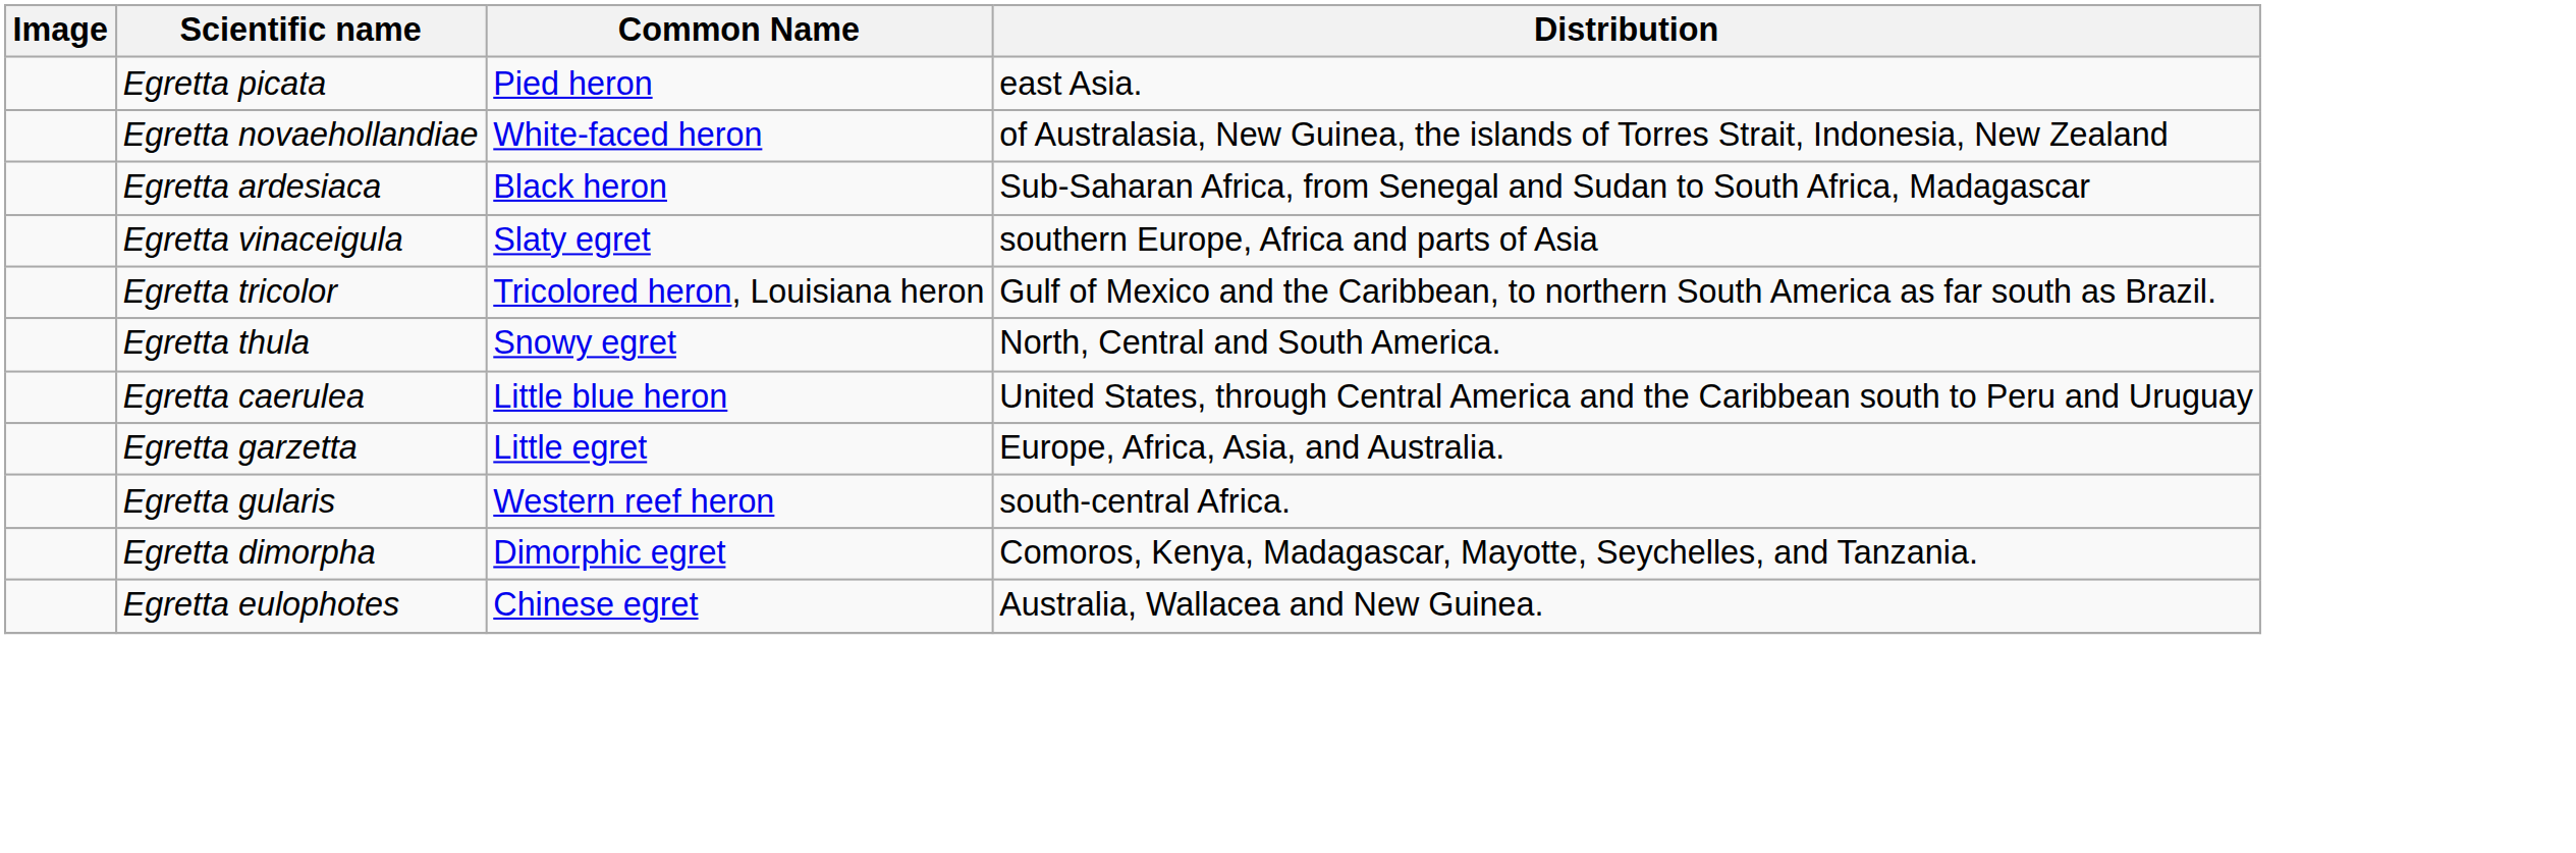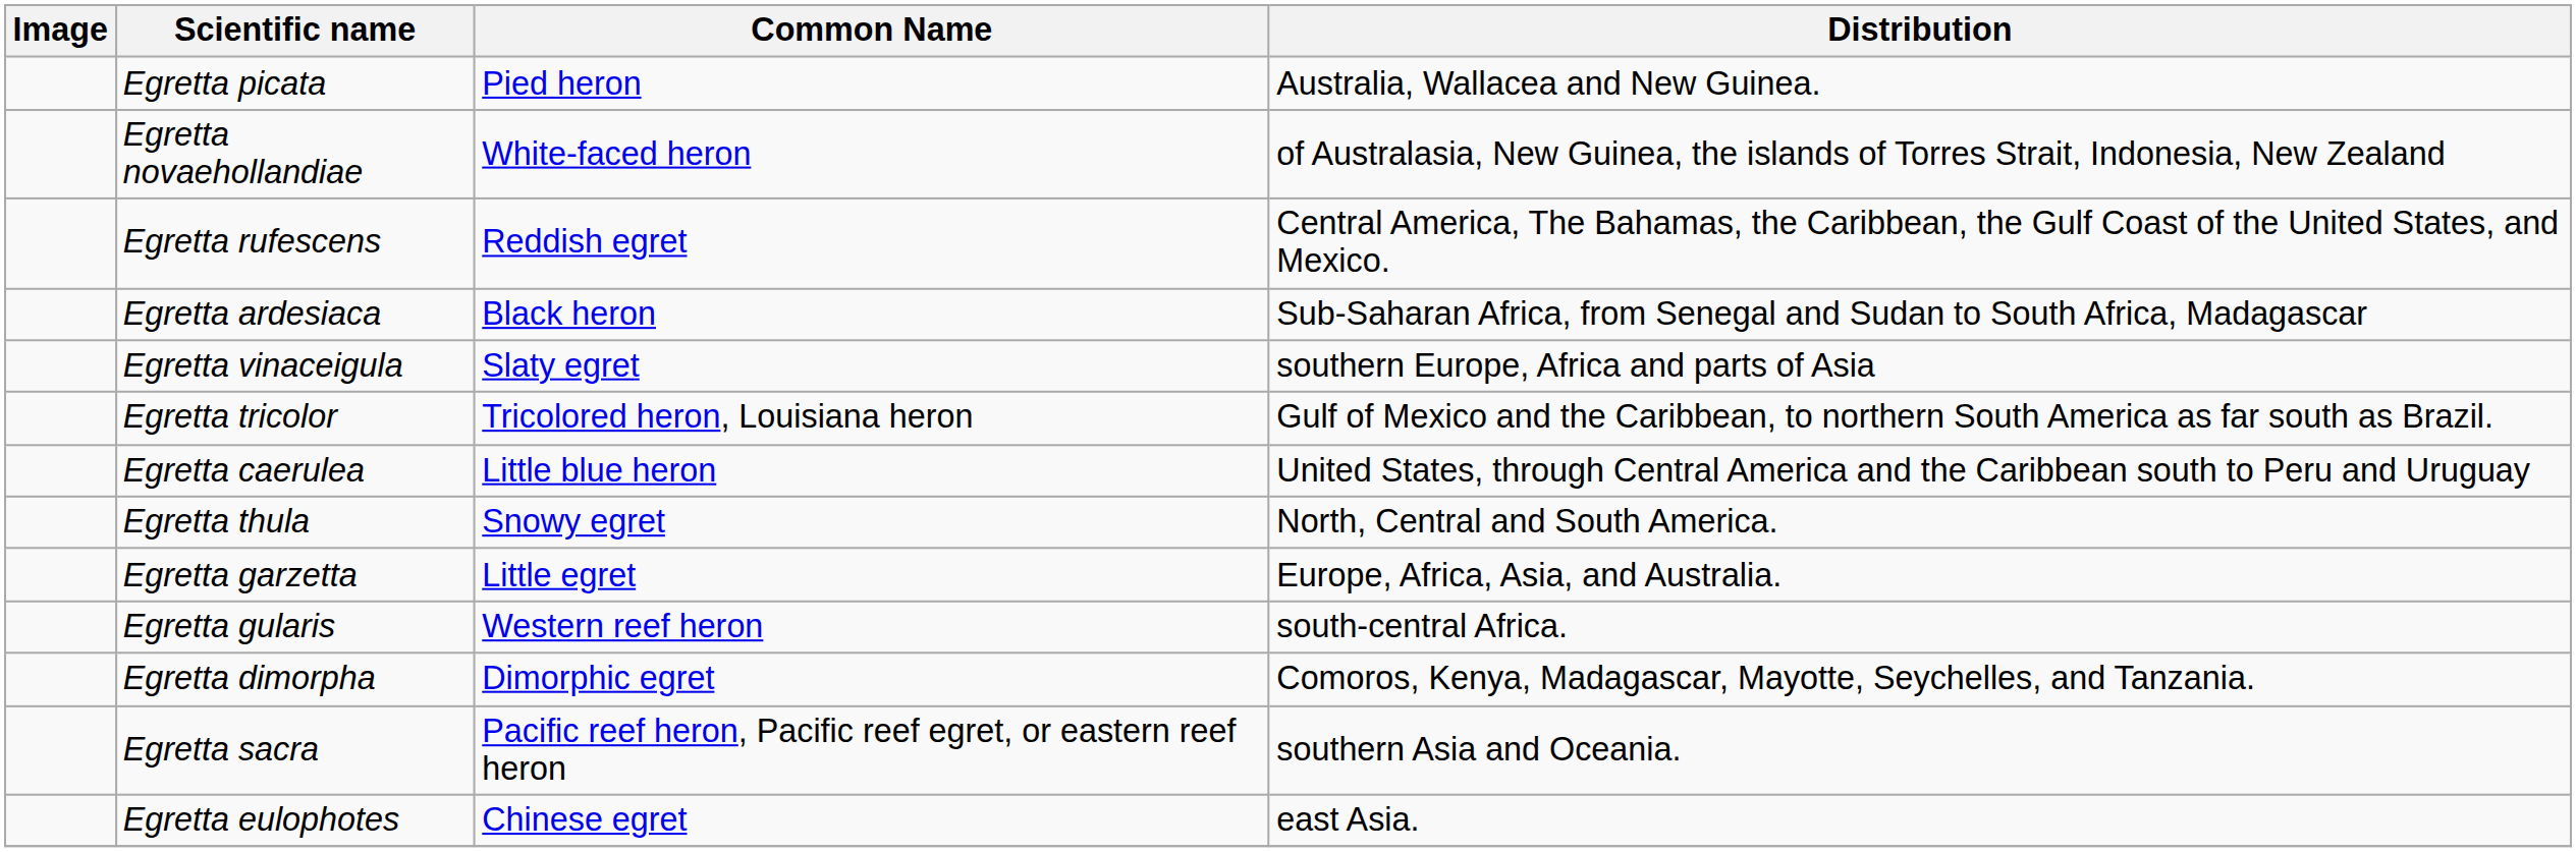 <table class="wikitable">
 <tr>
 <th>Image</th>
 <th>Scientific name</th>
 <th>Common Name</th>
 <th>Distribution</th>
 </tr>
 <tr>
 <td></td>
 <td><em>Egretta picata</em></td>
 <td><a href='#'>Pied heron</a></td>
-<td>east Asia.</td>
+<td>Australia, Wallacea and New Guinea.</td>
 </tr>
 <tr>
 <td></td>
 <td><em>Egretta novaehollandiae</em></td>
 <td><a href='#'>White-faced heron</a></td>
 <td>of Australasia,  New Guinea, the islands of Torres Strait, Indonesia, New Zealand</td>
+</tr>
+<tr>
+<td></td>
+<td><em>Egretta rufescens</em></td>
+<td><a href='#'>Reddish egret</a></td>
+<td>Central America, The Bahamas, the Caribbean, the Gulf Coast of the United States, and Mexico.</td>
 </tr>
 <tr>
 <td></td>
 <td><em>Egretta ardesiaca</em></td>
 <td><a href='#'>Black heron</a></td>
 <td>Sub-Saharan Africa, from Senegal and Sudan to South Africa, Madagascar</td>
 </tr>
 <tr>
 <td></td>
 <td><em>Egretta vinaceigula</em></td>
 <td><a href='#'>Slaty egret</a></td>
 <td>southern Europe, Africa and parts of Asia</td>
 </tr>
 <tr>
 <td></td>
 <td><em>Egretta tricolor</em></td>
 <td><a href='#'>Tricolored heron</a>, Louisiana heron</td>
 <td>Gulf of Mexico and the Caribbean, to northern South America as far south as Brazil.</td>
 </tr>
 <tr>
 <td></td>
+<td><em>Egretta caerulea</em></td>
+<td><a href='#'>Little blue heron</a></td>
+<td>United States, through Central America and the Caribbean south to Peru and Uruguay</td>
+</tr>
+<tr>
+<td></td>
 <td><em>Egretta thula</em></td>
 <td><a href='#'>Snowy egret</a></td>
 <td>North, Central and South America.</td>
-</tr>
-<tr>
-<td></td>
-<td><em>Egretta caerulea</em></td>
-<td><a href='#'>Little blue heron</a></td>
-<td>United States, through Central America and the Caribbean south to Peru and Uruguay</td>
 </tr>
 <tr>
 <td></td>
 <td><em>Egretta garzetta</em></td>
 <td><a href='#'>Little egret</a></td>
 <td>Europe, Africa, Asia, and Australia.</td>
 </tr>
 <tr>
 <td></td>
 <td><em>Egretta gularis</em></td>
 <td><a href='#'>Western reef heron</a></td>
 <td>south-central Africa.</td>
 </tr>
 <tr>
 <td></td>
 <td><em>Egretta dimorpha</em></td>
 <td><a href='#'>Dimorphic egret</a></td>
 <td>Comoros, Kenya, Madagascar, Mayotte, Seychelles, and Tanzania.</td>
 </tr>
 <tr>
 <td></td>
+<td><em>Egretta sacra</em></td>
+<td><a href='#'>Pacific reef heron</a>, Pacific reef egret, or eastern reef heron</td>
+<td>southern Asia and Oceania.</td>
+</tr>
+<tr>
+<td></td>
 <td><em>Egretta eulophotes</em></td>
 <td><a href='#'>Chinese egret</a></td>
-<td>Australia, Wallacea and New Guinea.</td>
+<td>east Asia.</td>
 </tr>
 <tr>
 </tr>
 </table>
